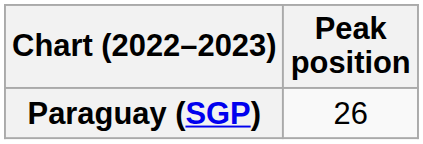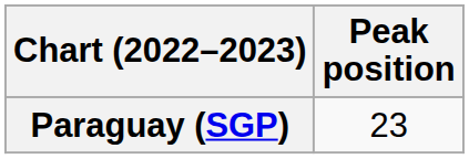 <table class="wikitable plainrowheaders" style="text-align:center">
 <tr>
 <th scope="col">Chart (2022–2023)</th>
 <th scope="col">Peak<br>position</th>
 </tr>
 <tr>
 <th scope="row">Paraguay (<a href='#'>SGP</a>)</th>
-<td>26</td>
+<td>23</td>
 </tr>
 </table>
